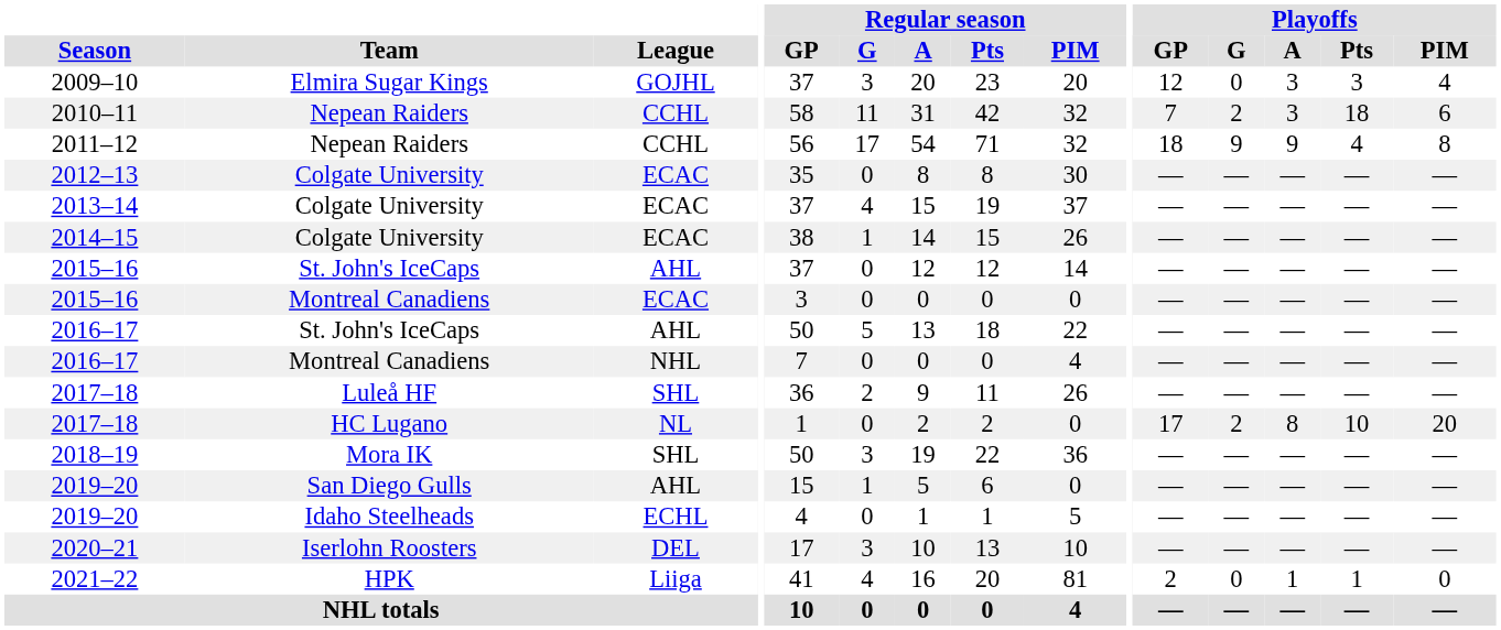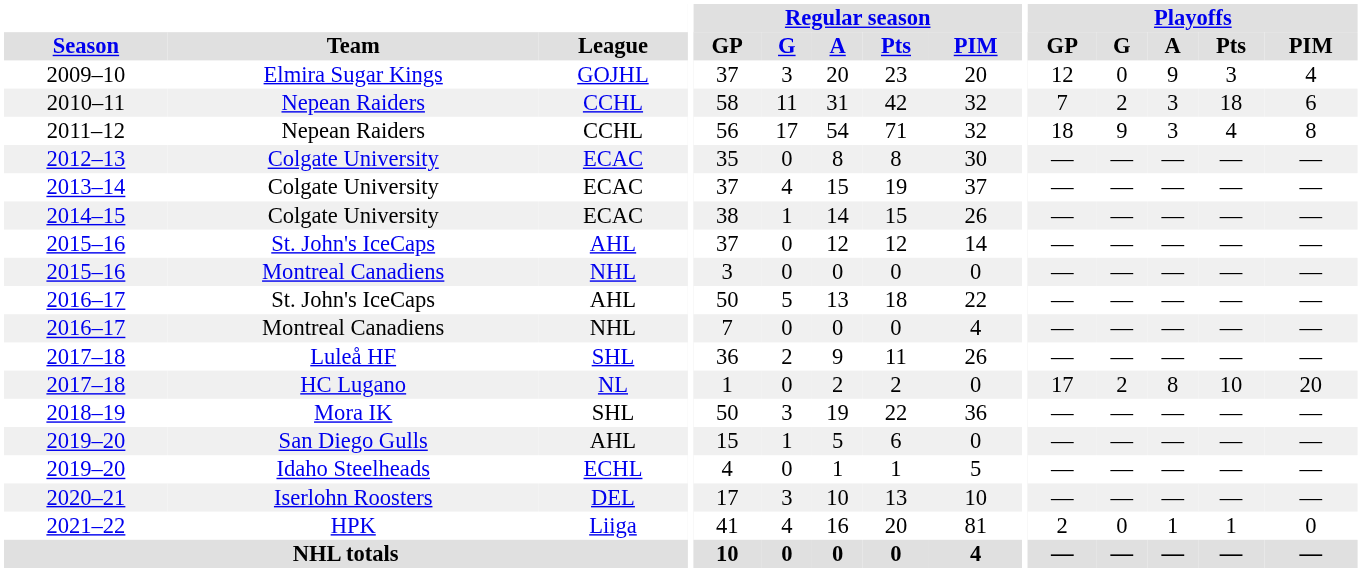 <table border="0" cellpadding="1" cellspacing="0" style="text-align:center; width:60em">
 <tr bgcolor="#e0e0e0">
 <th colspan="3" bgcolor="#ffffff"></th>
 <th rowspan="99" bgcolor="#ffffff"></th>
 <th colspan="5"><a href='#'>Regular season</a></th>
 <th rowspan="99" bgcolor="#ffffff"></th>
 <th colspan="5"><a href='#'>Playoffs</a></th>
 </tr>
 <tr bgcolor="#e0e0e0">
 <th><a href='#'>Season</a></th>
 <th>Team</th>
 <th>League</th>
 <th>GP</th>
 <th><a href='#'>G</a></th>
 <th><a href='#'>A</a></th>
 <th><a href='#'>Pts</a></th>
 <th><a href='#'>PIM</a></th>
 <th>GP</th>
 <th>G</th>
 <th>A</th>
 <th>Pts</th>
 <th>PIM</th>
 </tr>
 <tr>
 <td>2009–10</td>
 <td><a href='#'>Elmira Sugar Kings</a></td>
 <td><a href='#'>GOJHL</a></td>
 <td>37</td>
 <td>3</td>
 <td>20</td>
 <td>23</td>
 <td>20</td>
 <td>12</td>
 <td>0</td>
-<td>3</td>
+<td>9</td>
 <td>3</td>
 <td>4</td>
 </tr>
 <tr bgcolor="#f0f0f0">
 <td>2010–11</td>
 <td><a href='#'>Nepean Raiders</a></td>
 <td><a href='#'>CCHL</a></td>
 <td>58</td>
 <td>11</td>
 <td>31</td>
 <td>42</td>
 <td>32</td>
 <td>7</td>
 <td>2</td>
 <td>3</td>
 <td>18</td>
 <td>6</td>
 </tr>
 <tr>
 <td>2011–12</td>
 <td>Nepean Raiders</td>
 <td>CCHL</td>
 <td>56</td>
 <td>17</td>
 <td>54</td>
 <td>71</td>
 <td>32</td>
 <td>18</td>
 <td>9</td>
-<td>9</td>
+<td>3</td>
 <td>4</td>
 <td>8</td>
 </tr>
 <tr bgcolor="#f0f0f0">
 <td><a href='#'>2012–13</a></td>
 <td><a href='#'>Colgate University</a></td>
 <td><a href='#'>ECAC</a></td>
 <td>35</td>
 <td>0</td>
 <td>8</td>
 <td>8</td>
 <td>30</td>
 <td>—</td>
 <td>—</td>
 <td>—</td>
 <td>—</td>
 <td>—</td>
 </tr>
 <tr>
 <td><a href='#'>2013–14</a></td>
 <td>Colgate University</td>
 <td>ECAC</td>
 <td>37</td>
 <td>4</td>
 <td>15</td>
 <td>19</td>
 <td>37</td>
 <td>—</td>
 <td>—</td>
 <td>—</td>
 <td>—</td>
 <td>—</td>
 </tr>
 <tr bgcolor="#f0f0f0">
 <td><a href='#'>2014–15</a></td>
 <td>Colgate University</td>
 <td>ECAC</td>
 <td>38</td>
 <td>1</td>
 <td>14</td>
 <td>15</td>
 <td>26</td>
 <td>—</td>
 <td>—</td>
 <td>—</td>
 <td>—</td>
 <td>—</td>
 </tr>
 <tr>
 <td><a href='#'>2015–16</a></td>
 <td><a href='#'>St. John's IceCaps</a></td>
 <td><a href='#'>AHL</a></td>
 <td>37</td>
 <td>0</td>
 <td>12</td>
 <td>12</td>
 <td>14</td>
 <td>—</td>
 <td>—</td>
 <td>—</td>
 <td>—</td>
 <td>—</td>
 </tr>
 <tr bgcolor="#f0f0f0">
 <td><a href='#'>2015–16</a></td>
 <td><a href='#'>Montreal Canadiens</a></td>
-<td><a href='#'>ECAC</a></td>
+<td><a href='#'>NHL</a></td>
 <td>3</td>
 <td>0</td>
 <td>0</td>
 <td>0</td>
 <td>0</td>
 <td>—</td>
 <td>—</td>
 <td>—</td>
 <td>—</td>
 <td>—</td>
 </tr>
 <tr>
 <td><a href='#'>2016–17</a></td>
 <td>St. John's IceCaps</td>
 <td>AHL</td>
 <td>50</td>
 <td>5</td>
 <td>13</td>
 <td>18</td>
 <td>22</td>
 <td>—</td>
 <td>—</td>
 <td>—</td>
 <td>—</td>
 <td>—</td>
 </tr>
 <tr bgcolor="#f0f0f0">
 <td><a href='#'>2016–17</a></td>
 <td>Montreal Canadiens</td>
 <td>NHL</td>
 <td>7</td>
 <td>0</td>
 <td>0</td>
 <td>0</td>
 <td>4</td>
 <td>—</td>
 <td>—</td>
 <td>—</td>
 <td>—</td>
 <td>—</td>
 </tr>
 <tr>
 <td><a href='#'>2017–18</a></td>
 <td><a href='#'>Luleå HF</a></td>
 <td><a href='#'>SHL</a></td>
 <td>36</td>
 <td>2</td>
 <td>9</td>
 <td>11</td>
 <td>26</td>
 <td>—</td>
 <td>—</td>
 <td>—</td>
 <td>—</td>
 <td>—</td>
 </tr>
 <tr bgcolor="#f0f0f0">
 <td><a href='#'>2017–18</a></td>
 <td><a href='#'>HC Lugano</a></td>
 <td><a href='#'>NL</a></td>
 <td>1</td>
 <td>0</td>
 <td>2</td>
 <td>2</td>
 <td>0</td>
 <td>17</td>
 <td>2</td>
 <td>8</td>
 <td>10</td>
 <td>20</td>
 </tr>
 <tr>
 <td><a href='#'>2018–19</a></td>
 <td><a href='#'>Mora IK</a></td>
 <td>SHL</td>
 <td>50</td>
 <td>3</td>
 <td>19</td>
 <td>22</td>
 <td>36</td>
 <td>—</td>
 <td>—</td>
 <td>—</td>
 <td>—</td>
 <td>—</td>
 </tr>
 <tr bgcolor="#f0f0f0">
 <td><a href='#'>2019–20</a></td>
 <td><a href='#'>San Diego Gulls</a></td>
 <td>AHL</td>
 <td>15</td>
 <td>1</td>
 <td>5</td>
 <td>6</td>
 <td>0</td>
 <td>—</td>
 <td>—</td>
 <td>—</td>
 <td>—</td>
 <td>—</td>
 </tr>
 <tr>
 <td><a href='#'>2019–20</a></td>
 <td><a href='#'>Idaho Steelheads</a></td>
 <td><a href='#'>ECHL</a></td>
 <td>4</td>
 <td>0</td>
 <td>1</td>
 <td>1</td>
 <td>5</td>
 <td>—</td>
 <td>—</td>
 <td>—</td>
 <td>—</td>
 <td>—</td>
 </tr>
 <tr bgcolor="#f0f0f0">
 <td><a href='#'>2020–21</a></td>
 <td><a href='#'>Iserlohn Roosters</a></td>
 <td><a href='#'>DEL</a></td>
 <td>17</td>
 <td>3</td>
 <td>10</td>
 <td>13</td>
 <td>10</td>
 <td>—</td>
 <td>—</td>
 <td>—</td>
 <td>—</td>
 <td>—</td>
 </tr>
 <tr>
 <td><a href='#'>2021–22</a></td>
 <td><a href='#'>HPK</a></td>
 <td><a href='#'>Liiga</a></td>
 <td>41</td>
 <td>4</td>
 <td>16</td>
 <td>20</td>
 <td>81</td>
 <td>2</td>
 <td>0</td>
 <td>1</td>
 <td>1</td>
 <td>0</td>
 </tr>
 <tr bgcolor="#e0e0e0">
 <th colspan="3">NHL totals</th>
 <th>10</th>
 <th>0</th>
 <th>0</th>
 <th>0</th>
 <th>4</th>
 <th>—</th>
 <th>—</th>
 <th>—</th>
 <th>—</th>
 <th>—</th>
 </tr>
 </table>
